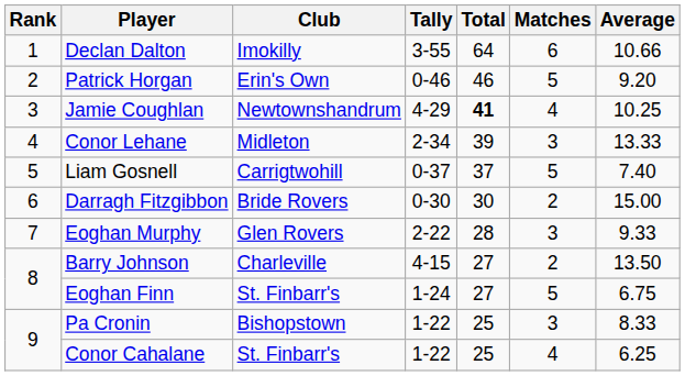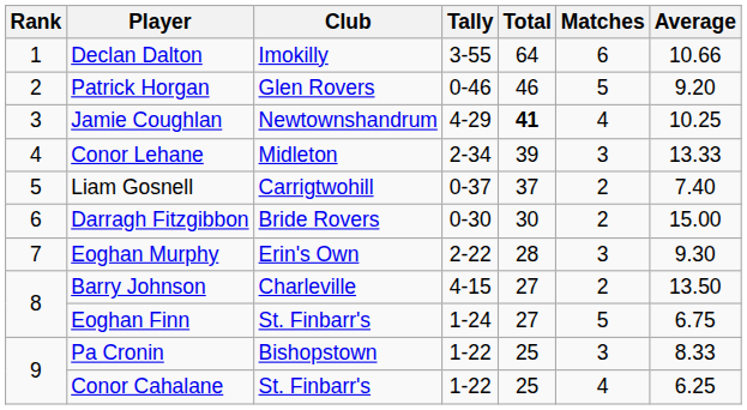 <table class="wikitable">
 <tr>
 <th>Rank</th>
 <th>Player</th>
 <th>Club</th>
 <th>Tally</th>
 <th>Total</th>
 <th>Matches</th>
 <th>Average</th>
 </tr>
 <tr>
 <td rowspan="1" style="text-align:center;">1</td>
 <td><a href='#'>Declan Dalton</a></td>
 <td><a href='#'>Imokilly</a></td>
 <td align=center>3-55</td>
 <td align=center>64</td>
 <td align=center>6</td>
 <td align=center>10.66</td>
 </tr>
 <tr>
 <td rowspan="1" style="text-align:center;">2</td>
 <td><a href='#'>Patrick Horgan</a></td>
-<td><a href='#'>Erin's Own</a></td>
+<td><a href='#'>Glen Rovers</a></td>
 <td align=center>0-46</td>
 <td align=center>46</td>
 <td align=center>5</td>
 <td align=center>9.20</td>
 </tr>
 <tr>
 <td rowspan="1" style="text-align:center;">3</td>
 <td><a href='#'>Jamie Coughlan</a></td>
 <td><a href='#'>Newtownshandrum</a></td>
 <td align=center>4-29</td>
 <td align=center><strong>41</strong></td>
 <td align=center>4</td>
 <td align=center>10.25</td>
 </tr>
 <tr>
 <td rowspan="1" style="text-align:center;">4</td>
 <td><a href='#'>Conor Lehane</a></td>
 <td><a href='#'>Midleton</a></td>
 <td align=center>2-34</td>
 <td align=center>39</td>
 <td align=center>3</td>
 <td align=center>13.33</td>
 </tr>
 <tr>
 <td rowspan="1" style="text-align:center;">5</td>
 <td>Liam Gosnell</td>
 <td><a href='#'>Carrigtwohill</a></td>
 <td align=center>0-37</td>
 <td align=center>37</td>
-<td align=center>5</td>
+<td align=center>2</td>
 <td align=center>7.40</td>
 </tr>
 <tr>
 <td rowspan="1" style="text-align:center;">6</td>
 <td><a href='#'>Darragh Fitzgibbon</a></td>
 <td><a href='#'>Bride Rovers</a></td>
 <td align=center>0-30</td>
 <td align=center>30</td>
 <td align=center>2</td>
 <td align=center>15.00</td>
 </tr>
 <tr>
 <td rowspan="1" style="text-align:center;">7</td>
 <td><a href='#'>Eoghan Murphy</a></td>
-<td><a href='#'>Glen Rovers</a></td>
+<td><a href='#'>Erin's Own</a></td>
 <td align=center>2-22</td>
 <td align=center>28</td>
 <td align=center>3</td>
-<td align=center>9.33</td>
+<td align=center>9.30</td>
 </tr>
 <tr>
 <td rowspan="2" style="text-align:center;">8</td>
 <td><a href='#'>Barry Johnson</a></td>
 <td><a href='#'>Charleville</a></td>
 <td align=center>4-15</td>
 <td align=center>27</td>
 <td align=center>2</td>
 <td align=center>13.50</td>
 </tr>
 <tr>
 <td><a href='#'>Eoghan Finn</a></td>
 <td><a href='#'>St. Finbarr's</a></td>
 <td align=center>1-24</td>
 <td align=center>27</td>
 <td align=center>5</td>
 <td align=center>6.75</td>
 </tr>
 <tr>
 <td rowspan="2" style="text-align:center;">9</td>
 <td><a href='#'>Pa Cronin</a></td>
 <td><a href='#'>Bishopstown</a></td>
 <td align=center>1-22</td>
 <td align=center>25</td>
 <td align=center>3</td>
 <td align=center>8.33</td>
 </tr>
 <tr>
 <td><a href='#'>Conor Cahalane</a></td>
 <td><a href='#'>St. Finbarr's</a></td>
 <td align=center>1-22</td>
 <td align=center>25</td>
 <td align=center>4</td>
 <td align=center>6.25</td>
 </tr>
 </table>
